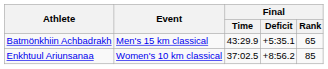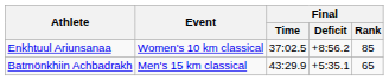 <table class="wikitable" style="font-size:90%">
 <tr>
 <th rowspan=2>Athlete</th>
 <th rowspan=2>Event</th>
 <th colspan=3>Final</th>
 </tr>
 <tr style="font-size: 95%">
 <th>Time</th>
 <th>Deficit</th>
 <th>Rank</th>
 </tr>
 <tr align=center>
+<td align=left><a href='#'>Enkhtuul Ariunsanaa</a></td>
+<td align=left><a href='#'>Women's 10 km classical</a></td>
+<td>37:02.5</td>
+<td>+8:56.2</td>
+<td>85</td>
+</tr>
+<tr align=center>
 <td align=left><a href='#'>Batmönkhiin Achbadrakh</a></td>
 <td align=left><a href='#'>Men's 15 km classical</a></td>
 <td>43:29.9</td>
 <td>+5:35.1</td>
 <td>65</td>
 </tr>
-<tr align=center>
-<td align=left><a href='#'>Enkhtuul Ariunsanaa</a></td>
-<td align=left><a href='#'>Women's 10 km classical</a></td>
-<td>37:02.5</td>
-<td>+8:56.2</td>
-<td>85</td>
-</tr>
 </table>
